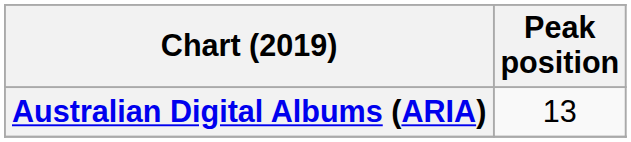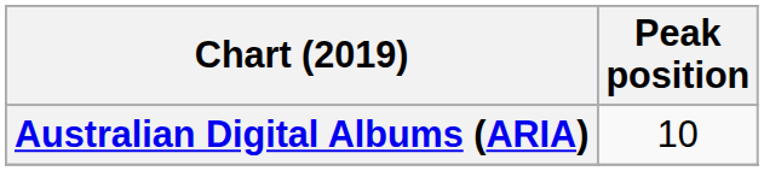 <table class="wikitable sortable plainrowheaders" style="text-align:center">
 <tr>
 <th scope="col">Chart (2019)</th>
 <th scope="col">Peak<br>position</th>
 </tr>
 <tr>
 <th scope="row"><a href='#'>Australian Digital Albums</a> (<a href='#'>ARIA</a>)</th>
-<td>13</td>
+<td>10</td>
 </tr>
 <tr>
 </tr>
 <tr>
 </tr>
 </table>
